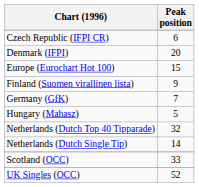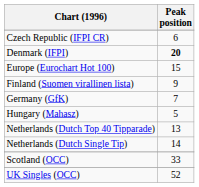 <table class="wikitable sortable">
 <tr>
 <th>Chart (1996)</th>
 <th>Peak<br>position</th>
 </tr>
 <tr>
 </tr>
 <tr>
 </tr>
 <tr>
 <td>Czech Republic (<a href='#'>IFPI CR</a>)</td>
 <td align="center">6</td>
 </tr>
 <tr>
 <td>Denmark (<a href='#'>IFPI</a>)</td>
-<td align="center">20</td>
+<td align="center"><strong>20</strong></td>
 </tr>
 <tr>
 <td>Europe (<a href='#'>Eurochart Hot 100</a>)</td>
 <td align="center">15</td>
 </tr>
 <tr>
 <td>Finland (<a href='#'>Suomen virallinen lista</a>)</td>
 <td align="center">9</td>
 </tr>
 <tr>
 <td>Germany (<a href='#'>GfK</a>)</td>
 <td align="center">7</td>
 </tr>
 <tr>
 <td>Hungary (<a href='#'>Mahasz</a>)</td>
 <td align="center">5</td>
 </tr>
 <tr>
 <td>Netherlands (<a href='#'>Dutch Top 40 Tipparade</a>)</td>
-<td align="center">32</td>
+<td align="center">13</td>
 </tr>
 <tr>
 <td>Netherlands (<a href='#'>Dutch Single Tip</a>)</td>
 <td align="center">14</td>
 </tr>
 <tr>
 </tr>
 <tr>
 <td>Scotland (<a href='#'>OCC</a>)</td>
 <td align="center">33</td>
 </tr>
 <tr>
 </tr>
 <tr>
 </tr>
 <tr>
 <td><a href='#'>UK Singles</a> (<a href='#'>OCC</a>)</td>
 <td align="center">52</td>
 </tr>
 </table>
